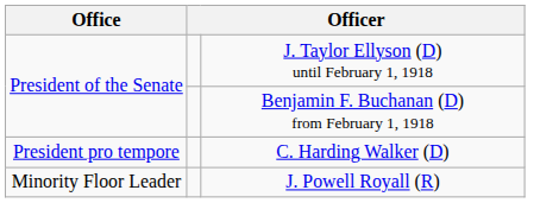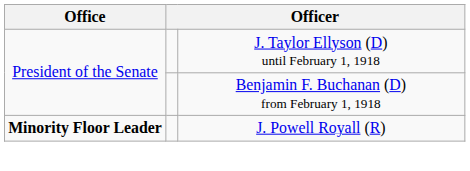 <table class="wikitable" style="text-align:center">
 <tr>
 <th width="35%">Office</th>
 <th colspan=2 width="65%">Officer</th>
 </tr>
 <tr>
 <td rowspan=2><a href='#'>President of the Senate</a></td>
 <td></td>
 <td><a href='#'>J. Taylor Ellyson</a> (<a href='#'>D</a>)<br><small>until February 1, 1918</small></td>
 </tr>
 <tr>
 <td></td>
 <td><a href='#'>Benjamin F. Buchanan</a> (<a href='#'>D</a>)<br><small>from February 1, 1918</small></td>
 </tr>
 <tr>
-<td><a href='#'>President pro tempore</a></td>
-<td></td>
-<td><a href='#'>C. Harding Walker</a> (<a href='#'>D</a>)</td>
-</tr>
-<tr>
-<td>Minority Floor Leader</td>
+<td><strong>Minority Floor Leader</strong></td>
 <td></td>
 <td><a href='#'>J. Powell Royall</a> (<a href='#'>R</a>)</td>
 </tr>
 </table>
